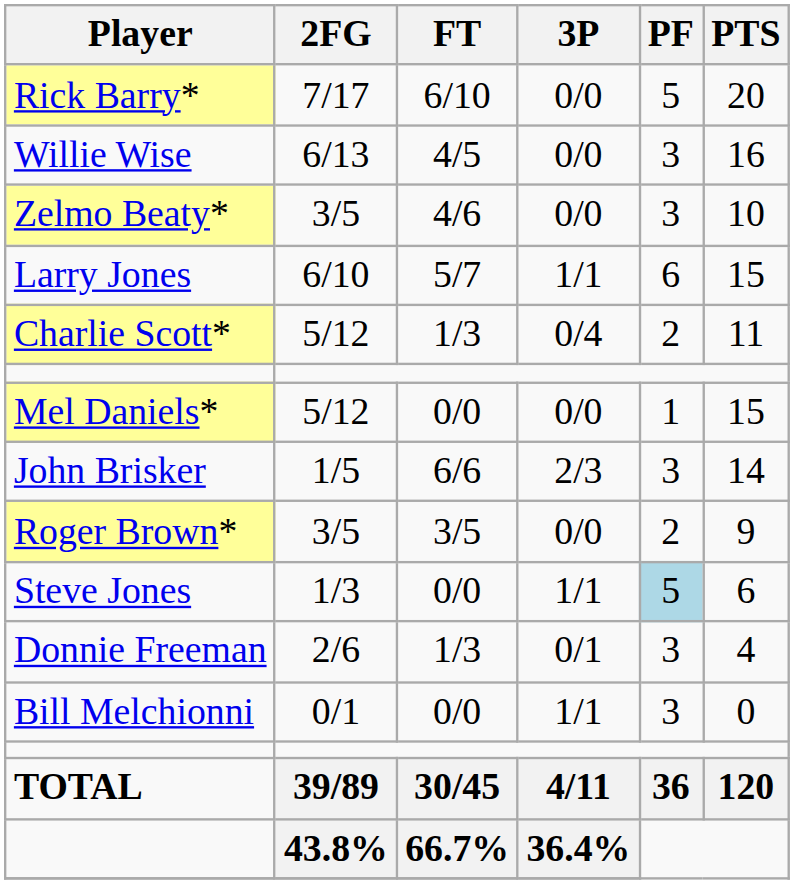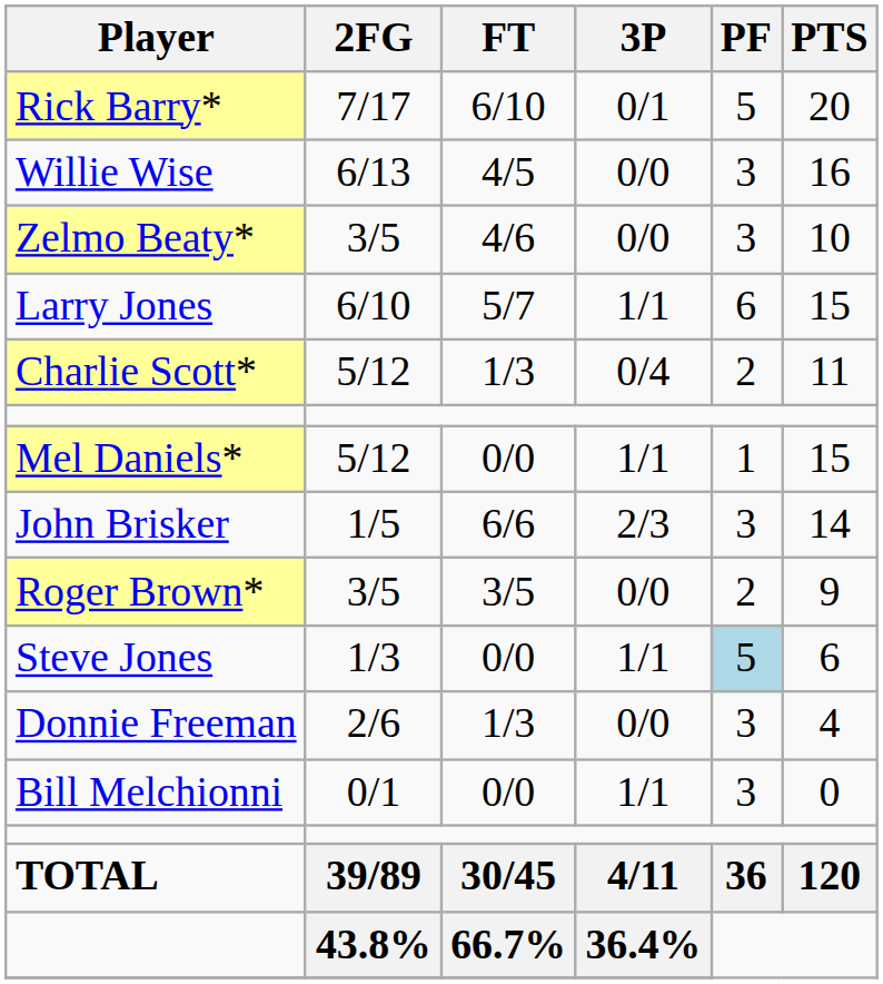 <table class="wikitable sortable">
 <tr>
 <th>Player</th>
 <th>2FG</th>
 <th>FT</th>
 <th>3P</th>
 <th>PF</th>
 <th>PTS</th>
 </tr>
 <tr>
 <td bgcolor="#FFFF99"><a href='#'>Rick Barry</a>*</td>
 <td align="center">7/17</td>
 <td align="center">6/10</td>
-<td align="center">0/0</td>
+<td align="center">0/1</td>
 <td align="center">5</td>
 <td align="center">20</td>
 </tr>
 <tr>
 <td><a href='#'>Willie Wise</a></td>
 <td align="center">6/13</td>
 <td align="center">4/5</td>
 <td align="center">0/0</td>
 <td align="center">3</td>
 <td align="center">16</td>
 </tr>
 <tr>
 <td bgcolor="#FFFF99"><a href='#'>Zelmo Beaty</a>*</td>
 <td align="center">3/5</td>
 <td align="center">4/6</td>
 <td align="center">0/0</td>
 <td align="center">3</td>
 <td align="center">10</td>
 </tr>
 <tr>
 <td><a href='#'>Larry Jones</a></td>
 <td align="center">6/10</td>
 <td align="center">5/7</td>
 <td align="center">1/1</td>
 <td align="center">6</td>
 <td align="center">15</td>
 </tr>
 <tr>
 <td bgcolor="#FFFF99"><a href='#'>Charlie Scott</a>*</td>
 <td align="center">5/12</td>
 <td align="center">1/3</td>
 <td align="center">0/4</td>
 <td align="center">2</td>
 <td align="center">11</td>
 </tr>
 <tr>
 <td></td>
 </tr>
 <tr>
 <td bgcolor="#FFFF99"><a href='#'>Mel Daniels</a>*</td>
 <td align="center">5/12</td>
 <td align="center">0/0</td>
-<td align="center">0/0</td>
+<td align="center">1/1</td>
 <td align="center">1</td>
 <td align="center">15</td>
 </tr>
 <tr>
 <td><a href='#'>John Brisker</a></td>
 <td align="center">1/5</td>
 <td align="center">6/6</td>
 <td align="center">2/3</td>
 <td align="center">3</td>
 <td align="center">14</td>
 </tr>
 <tr>
 <td bgcolor="#FFFF99"><a href='#'>Roger Brown</a>*</td>
 <td align="center">3/5</td>
 <td align="center">3/5</td>
 <td align="center">0/0</td>
 <td align="center">2</td>
 <td align="center">9</td>
 </tr>
 <tr>
 <td><a href='#'>Steve Jones</a></td>
 <td align="center">1/3</td>
 <td align="center">0/0</td>
 <td align="center">1/1</td>
 <td align="center" style="background: lightblue;">5</td>
 <td align="center">6</td>
 </tr>
 <tr>
 <td><a href='#'>Donnie Freeman</a></td>
 <td align="center">2/6</td>
 <td align="center">1/3</td>
-<td align="center">0/1</td>
+<td align="center">0/0</td>
 <td align="center">3</td>
 <td align="center">4</td>
 </tr>
 <tr>
 <td><a href='#'>Bill Melchionni</a></td>
 <td align="center">0/1</td>
 <td align="center">0/0</td>
 <td align="center">1/1</td>
 <td align="center">3</td>
 <td align="center">0</td>
 </tr>
 <tr>
 <td></td>
 </tr>
 <tr>
 <td><strong>TOTAL</strong></td>
 <th align="center">39/89</th>
 <th align="center">30/45</th>
 <th align="center">4/11</th>
 <th align="center">36</th>
 <th align="center">120</th>
 </tr>
 <tr>
 <td></td>
 <th align="center">43.8%</th>
 <th align="center">66.7%</th>
 <th align="center">36.4%</th>
 </tr>
 <tr>
 </tr>
 </table>
